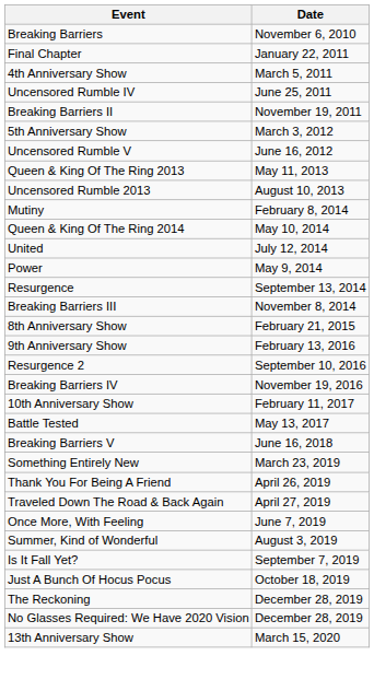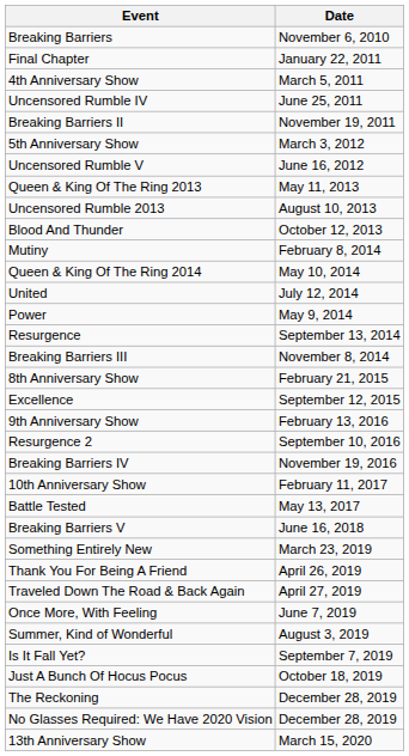 <table class="wikitable sortable" style="font-size: 95%">
 <tr>
 <th>Event</th>
 <th>Date</th>
 </tr>
 <tr>
 <td>Breaking Barriers</td>
 <td>November 6, 2010</td>
 </tr>
 <tr>
 <td>Final Chapter</td>
 <td>January 22, 2011</td>
 </tr>
 <tr>
 <td>4th Anniversary Show</td>
 <td>March 5, 2011</td>
 </tr>
 <tr>
 <td>Uncensored Rumble IV</td>
 <td>June 25, 2011</td>
 </tr>
 <tr>
 <td>Breaking Barriers II</td>
 <td>November 19, 2011</td>
 </tr>
 <tr>
 <td>5th Anniversary Show</td>
 <td>March 3, 2012</td>
 </tr>
 <tr>
 <td>Uncensored Rumble V</td>
 <td>June 16, 2012</td>
 </tr>
 <tr>
 <td>Queen & King Of The Ring 2013</td>
 <td>May 11, 2013</td>
 </tr>
 <tr>
 <td>Uncensored Rumble 2013</td>
 <td>August 10, 2013</td>
 </tr>
 <tr>
+<td>Blood And Thunder</td>
+<td>October 12, 2013</td>
+</tr>
+<tr>
 <td>Mutiny</td>
 <td>February 8, 2014</td>
 </tr>
 <tr>
 <td>Queen & King Of The Ring 2014</td>
 <td>May 10, 2014</td>
 </tr>
 <tr>
 <td>United</td>
 <td>July 12, 2014</td>
 </tr>
 <tr>
 <td>Power</td>
 <td>May 9, 2014</td>
 </tr>
 <tr>
 <td>Resurgence</td>
 <td>September 13, 2014</td>
 </tr>
 <tr>
 <td>Breaking Barriers III</td>
 <td>November 8, 2014</td>
 </tr>
 <tr>
 <td>8th Anniversary Show</td>
 <td>February 21, 2015</td>
+</tr>
+<tr>
+<td>Excellence</td>
+<td>September 12, 2015</td>
 </tr>
 <tr>
 <td>9th Anniversary Show</td>
 <td>February 13, 2016</td>
 </tr>
 <tr>
 <td>Resurgence 2</td>
 <td>September 10, 2016</td>
 </tr>
 <tr>
 <td>Breaking Barriers IV</td>
 <td>November 19, 2016</td>
 </tr>
 <tr>
 <td>10th Anniversary Show</td>
 <td>February 11, 2017</td>
 </tr>
 <tr>
 <td>Battle Tested</td>
 <td>May 13, 2017</td>
 </tr>
 <tr>
 <td>Breaking Barriers V</td>
 <td>June 16, 2018</td>
 </tr>
 <tr>
 <td>Something Entirely New</td>
 <td>March 23, 2019</td>
 </tr>
 <tr>
 <td>Thank You For Being A Friend</td>
 <td>April 26, 2019</td>
 </tr>
 <tr>
 <td>Traveled Down The Road & Back Again</td>
 <td>April 27, 2019</td>
 </tr>
 <tr>
 <td>Once More, With Feeling</td>
 <td>June 7, 2019</td>
 </tr>
 <tr>
 <td>Summer, Kind of Wonderful</td>
 <td>August 3, 2019</td>
 </tr>
 <tr>
 <td>Is It Fall Yet?</td>
 <td>September 7, 2019</td>
 </tr>
 <tr>
 <td>Just A Bunch Of Hocus Pocus</td>
 <td>October 18, 2019</td>
 </tr>
 <tr>
 <td>The Reckoning</td>
 <td>December 28, 2019</td>
 </tr>
 <tr>
 <td>No Glasses Required: We Have 2020 Vision</td>
 <td>December 28, 2019</td>
 </tr>
 <tr>
 <td>13th Anniversary Show</td>
 <td>March 15, 2020</td>
 </tr>
 </table>
